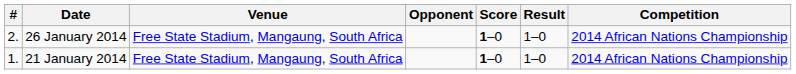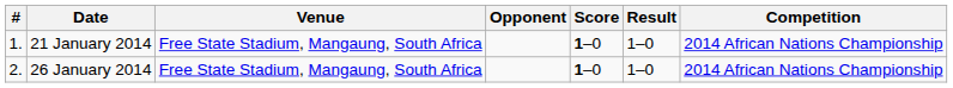 <table class="wikitable" border="1">
 <tr>
 <th>#</th>
 <th>Date</th>
 <th>Venue</th>
 <th>Opponent</th>
 <th>Score</th>
 <th>Result</th>
 <th>Competition</th>
 </tr>
 <tr>
+<td>1.</td>
+<td>21 January 2014</td>
+<td><a href='#'>Free State Stadium</a>, <a href='#'>Mangaung</a>, <a href='#'>South Africa</a></td>
+<td></td>
+<td><strong>1</strong>–0</td>
+<td>1–0</td>
+<td><a href='#'>2014 African Nations Championship</a></td>
+</tr>
+<tr>
 <td>2.</td>
 <td>26 January 2014</td>
 <td><a href='#'>Free State Stadium</a>, <a href='#'>Mangaung</a>, <a href='#'>South Africa</a></td>
 <td></td>
 <td><strong>1</strong>–0</td>
 <td>1–0</td>
 <td><a href='#'>2014 African Nations Championship</a></td>
 </tr>
-<tr>
-<td>1.</td>
-<td>21 January 2014</td>
-<td><a href='#'>Free State Stadium</a>, <a href='#'>Mangaung</a>, <a href='#'>South Africa</a></td>
-<td></td>
-<td><strong>1</strong>–0</td>
-<td>1–0</td>
-<td><a href='#'>2014 African Nations Championship</a></td>
-</tr>
 </table>
